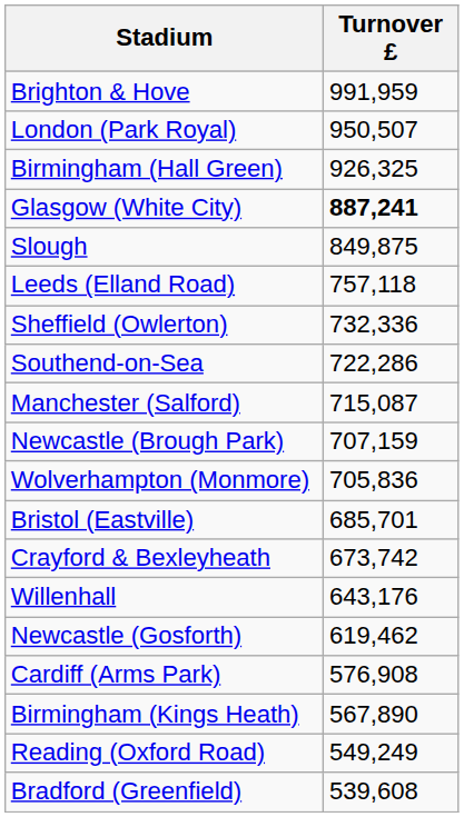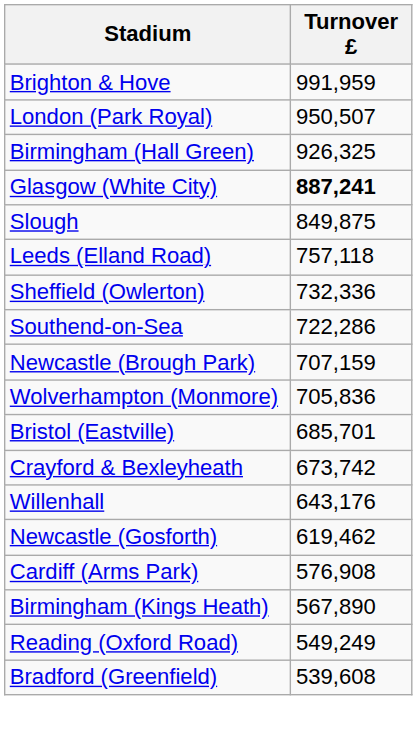 <table class="wikitable">
 <tr>
 <th width=200>Stadium</th>
 <th width=80>Turnover £</th>
 </tr>
 <tr>
 <td><a href='#'>Brighton & Hove</a></td>
 <td>991,959</td>
 </tr>
 <tr>
 <td><a href='#'>London (Park Royal)</a></td>
 <td>950,507</td>
 </tr>
 <tr>
 <td><a href='#'>Birmingham (Hall Green)</a></td>
 <td>926,325</td>
 </tr>
 <tr>
 <td><a href='#'>Glasgow (White City)</a></td>
 <td><strong>887,241</strong></td>
 </tr>
 <tr>
 <td><a href='#'>Slough</a></td>
 <td>849,875</td>
 </tr>
 <tr>
 <td><a href='#'>Leeds (Elland Road)</a></td>
 <td>757,118</td>
 </tr>
 <tr>
 <td><a href='#'>Sheffield (Owlerton)</a></td>
 <td>732,336</td>
 </tr>
 <tr>
 <td><a href='#'>Southend-on-Sea</a></td>
 <td>722,286</td>
-</tr>
-<tr>
-<td><a href='#'>Manchester (Salford)</a></td>
-<td>715,087</td>
 </tr>
 <tr>
 <td><a href='#'>Newcastle (Brough Park)</a></td>
 <td>707,159</td>
 </tr>
 <tr>
 <td><a href='#'>Wolverhampton (Monmore)</a></td>
 <td>705,836</td>
 </tr>
 <tr>
 <td><a href='#'>Bristol (Eastville)</a></td>
 <td>685,701</td>
 </tr>
 <tr>
 <td><a href='#'>Crayford & Bexleyheath</a></td>
 <td>673,742</td>
 </tr>
 <tr>
 <td><a href='#'>Willenhall</a></td>
 <td>643,176</td>
 </tr>
 <tr>
 <td><a href='#'>Newcastle (Gosforth)</a></td>
 <td>619,462</td>
 </tr>
 <tr>
 <td><a href='#'>Cardiff (Arms Park)</a></td>
 <td>576,908</td>
 </tr>
 <tr>
 <td><a href='#'>Birmingham (Kings Heath)</a></td>
 <td>567,890</td>
 </tr>
 <tr>
 <td><a href='#'>Reading (Oxford Road)</a></td>
 <td>549,249</td>
 </tr>
 <tr>
 <td><a href='#'>Bradford (Greenfield)</a></td>
 <td>539,608</td>
 </tr>
 </table>
